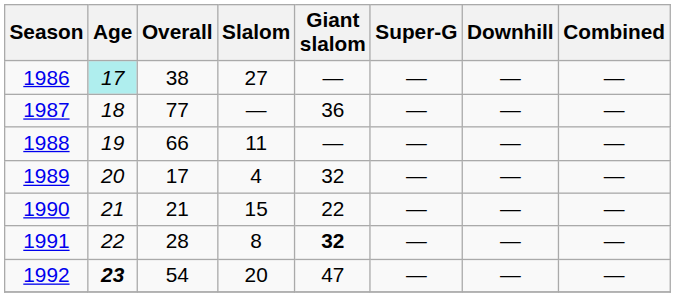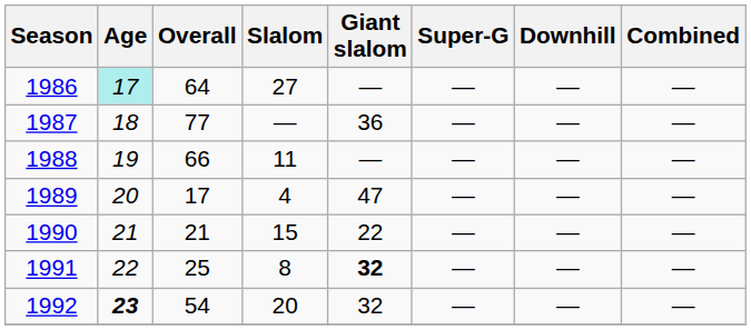 <table class=wikitable style="text-align:center">
 <tr>
 <th>Season</th>
 <th>Age</th>
 <th>Overall</th>
 <th>Slalom</th>
 <th>Giant<br>slalom</th>
 <th>Super-G</th>
 <th>Downhill</th>
 <th>Combined</th>
 </tr>
 <tr>
 <td><a href='#'>1986</a></td>
 <td style="background: paleturquoise;"><em>17</em></td>
-<td>38</td>
+<td>64</td>
 <td>27</td>
 <td>—</td>
 <td>—</td>
 <td>—</td>
 <td>—</td>
 </tr>
 <tr>
 <td><a href='#'>1987</a></td>
 <td><em>18</em></td>
 <td>77</td>
 <td>—</td>
 <td>36</td>
 <td>—</td>
 <td>—</td>
 <td>—</td>
 </tr>
 <tr>
 <td><a href='#'>1988</a></td>
 <td><em>19</em></td>
 <td>66</td>
 <td>11</td>
 <td>—</td>
 <td>—</td>
 <td>—</td>
 <td>—</td>
 </tr>
 <tr>
 <td><a href='#'>1989</a></td>
 <td><em>20</em></td>
 <td>17</td>
 <td>4</td>
-<td>32</td>
+<td>47</td>
 <td>—</td>
 <td>—</td>
 <td>—</td>
 </tr>
 <tr>
 <td><a href='#'>1990</a></td>
 <td><em>21</em></td>
 <td>21</td>
 <td>15</td>
 <td>22</td>
 <td>—</td>
 <td>—</td>
 <td>—</td>
 </tr>
 <tr>
 <td><a href='#'>1991</a></td>
 <td><em>22</em></td>
-<td>28</td>
+<td>25</td>
 <td>8</td>
 <td><strong>32</strong></td>
 <td>—</td>
 <td>—</td>
 <td>—</td>
 </tr>
 <tr>
 <td><a href='#'>1992</a></td>
 <td><strong><em>23</em></strong></td>
 <td>54</td>
 <td>20</td>
-<td>47</td>
+<td>32</td>
 <td>—</td>
 <td>—</td>
 <td>—</td>
 </tr>
 <tr>
 </tr>
 </table>
